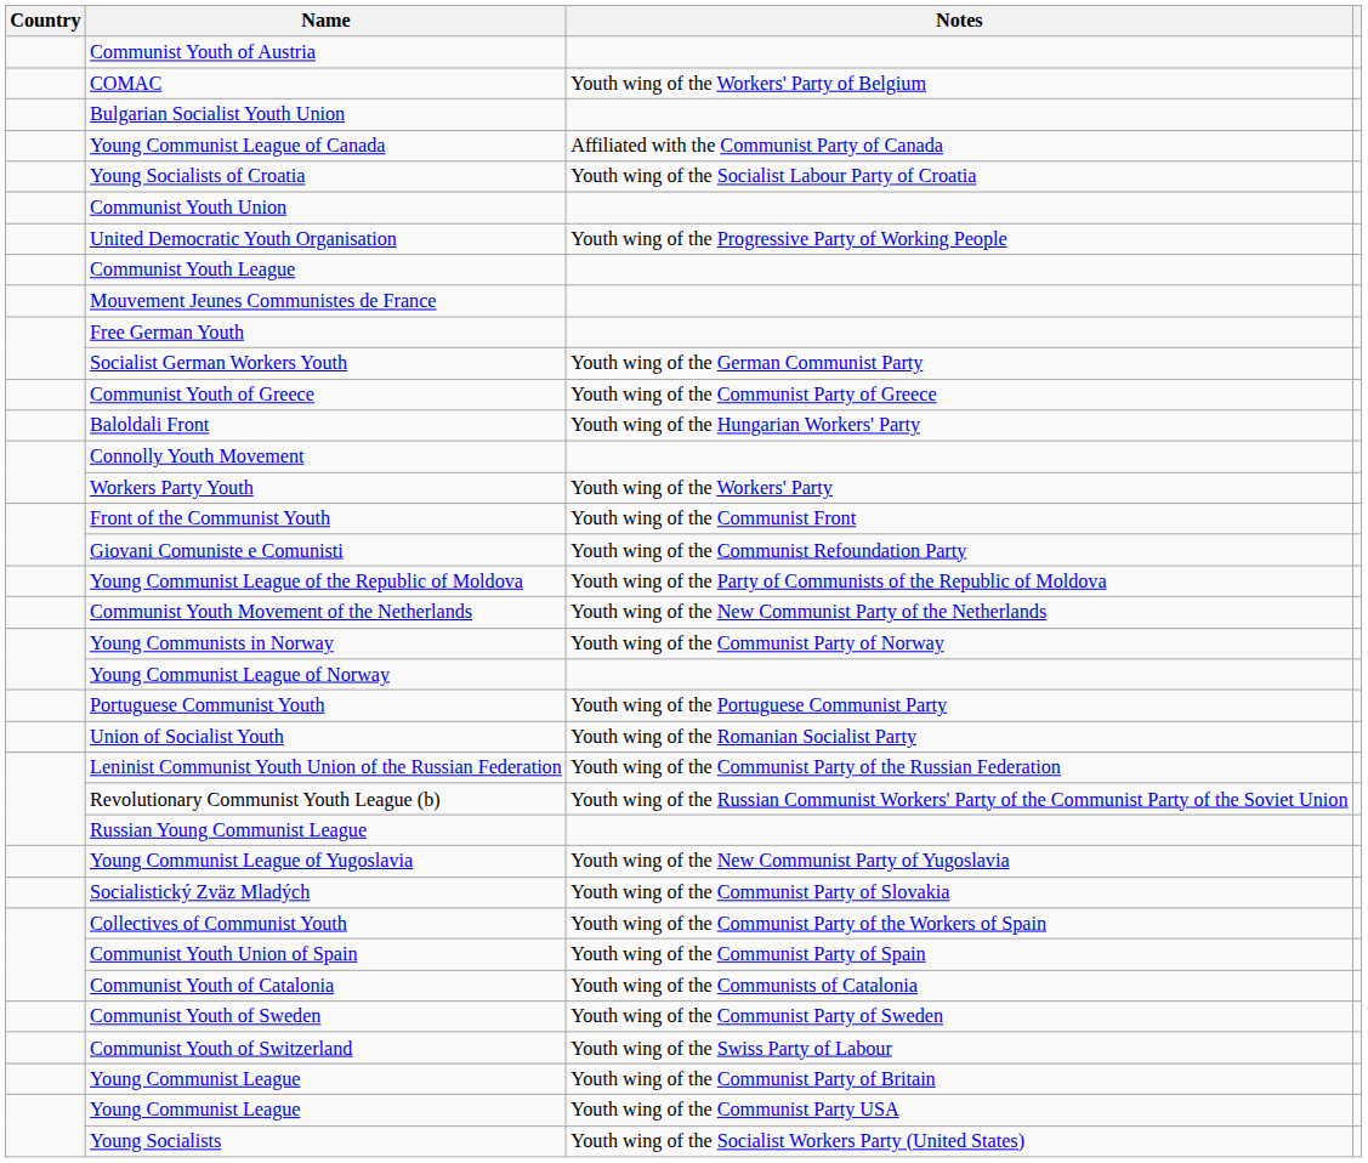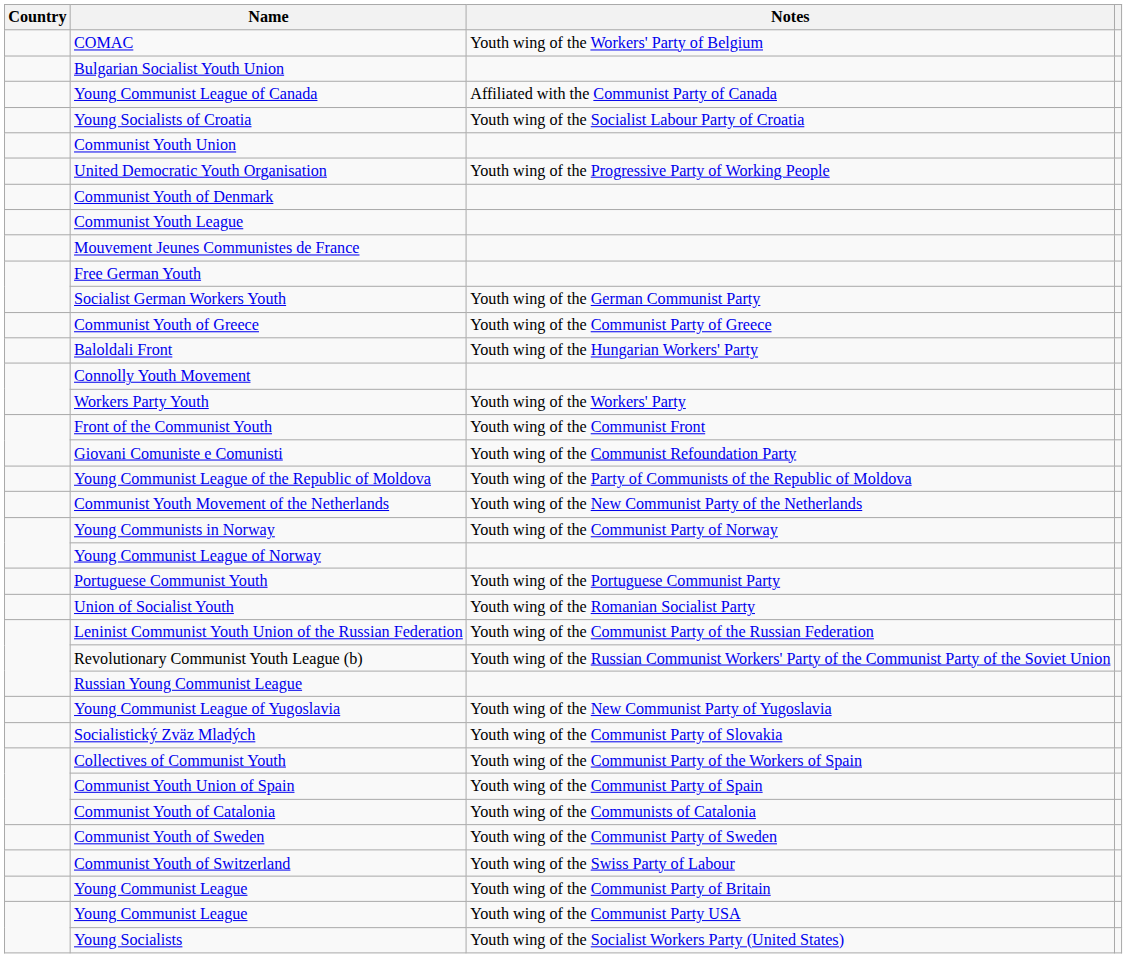 <table class="wikitable">
 <tr>
 <th>Country</th>
 <th>Name</th>
 <th>Notes</th>
 <th></th>
-</tr>
-<tr>
-<td></td>
-<td><a href='#'>Communist Youth of Austria</a></td>
-<td></td>
-<td></td>
 </tr>
 <tr>
 <td></td>
 <td><a href='#'>COMAC</a></td>
 <td>Youth wing of the <a href='#'>Workers' Party of Belgium</a></td>
 <td></td>
 </tr>
 <tr>
 <td></td>
 <td><a href='#'>Bulgarian Socialist Youth Union</a></td>
 <td></td>
 <td></td>
 </tr>
 <tr>
 <td></td>
 <td><a href='#'>Young Communist League of Canada</a></td>
 <td>Affiliated with the <a href='#'>Communist Party of Canada</a></td>
 <td></td>
 </tr>
 <tr>
 <td></td>
 <td><a href='#'>Young Socialists of Croatia</a></td>
 <td>Youth wing of the <a href='#'>Socialist Labour Party of Croatia</a></td>
 <td></td>
 </tr>
 <tr>
 <td></td>
 <td><a href='#'>Communist Youth Union</a></td>
 <td></td>
 <td></td>
 </tr>
 <tr>
 <td></td>
 <td><a href='#'>United Democratic Youth Organisation</a></td>
 <td>Youth wing of the <a href='#'>Progressive Party of Working People</a></td>
+<td></td>
+</tr>
+<tr>
+<td></td>
+<td><a href='#'>Communist Youth of Denmark</a></td>
+<td></td>
 <td></td>
 </tr>
 <tr>
 <td></td>
 <td><a href='#'>Communist Youth League</a></td>
 <td></td>
 <td></td>
 </tr>
 <tr>
 <td></td>
 <td><a href='#'>Mouvement Jeunes Communistes de France</a></td>
 <td></td>
 <td></td>
 </tr>
 <tr>
 <td rowspan=2></td>
 <td><a href='#'>Free German Youth</a></td>
 <td></td>
 <td></td>
 </tr>
 <tr>
 <td><a href='#'>Socialist German Workers Youth</a></td>
 <td>Youth wing of the <a href='#'>German Communist Party</a></td>
 <td></td>
 </tr>
 <tr>
 <td></td>
 <td><a href='#'>Communist Youth of Greece</a></td>
 <td>Youth wing of the <a href='#'>Communist Party of Greece</a></td>
 <td></td>
 </tr>
 <tr>
 <td></td>
 <td><a href='#'>Baloldali Front</a></td>
 <td>Youth wing of the <a href='#'>Hungarian Workers' Party</a></td>
 <td></td>
 </tr>
 <tr>
 <td rowspan=2></td>
 <td><a href='#'>Connolly Youth Movement</a></td>
 <td></td>
 <td></td>
 </tr>
 <tr>
 <td><a href='#'>Workers Party Youth</a></td>
 <td>Youth wing of the <a href='#'>Workers' Party</a></td>
 <td></td>
 </tr>
 <tr>
 <td rowspan="2"></td>
 <td><a href='#'>Front of the Communist Youth</a></td>
 <td>Youth wing of the <a href='#'>Communist Front</a></td>
 <td></td>
 </tr>
 <tr>
 <td><a href='#'>Giovani Comuniste e Comunisti</a></td>
 <td>Youth wing of the <a href='#'>Communist Refoundation Party</a></td>
 <td></td>
 </tr>
 <tr>
 <td></td>
 <td><a href='#'>Young Communist League of the Republic of Moldova</a></td>
 <td>Youth wing of the <a href='#'>Party of Communists of the Republic of Moldova</a></td>
 <td></td>
 </tr>
 <tr>
 <td></td>
 <td><a href='#'>Communist Youth Movement of the Netherlands</a></td>
 <td>Youth wing of the <a href='#'>New Communist Party of the Netherlands</a></td>
 <td></td>
 </tr>
 <tr>
 <td rowspan="2"></td>
 <td><a href='#'>Young Communists in Norway</a></td>
 <td>Youth wing of the <a href='#'>Communist Party of Norway</a></td>
 <td></td>
 </tr>
 <tr>
 <td><a href='#'>Young Communist League of Norway</a></td>
 <td></td>
 <td></td>
 </tr>
 <tr>
 <td></td>
 <td><a href='#'>Portuguese Communist Youth</a></td>
 <td>Youth wing of the <a href='#'>Portuguese Communist Party</a></td>
 <td></td>
 </tr>
 <tr>
 <td></td>
 <td><a href='#'>Union of Socialist Youth</a></td>
 <td>Youth wing of the <a href='#'>Romanian Socialist Party</a></td>
 <td></td>
 </tr>
 <tr>
 <td rowspan="3"></td>
 <td><a href='#'>Leninist Communist Youth Union of the Russian Federation</a></td>
 <td>Youth wing of the <a href='#'>Communist Party of the Russian Federation</a></td>
 <td></td>
 </tr>
 <tr>
 <td>Revolutionary Communist Youth League (b)</td>
 <td>Youth wing of the <a href='#'>Russian Communist Workers' Party of the Communist Party of the Soviet Union</a></td>
 <td></td>
 </tr>
 <tr>
 <td><a href='#'>Russian Young Communist League</a></td>
 <td></td>
 <td></td>
 </tr>
 <tr>
 <td></td>
 <td><a href='#'>Young Communist League of Yugoslavia</a></td>
 <td>Youth wing of the <a href='#'>New Communist Party of Yugoslavia</a></td>
 <td></td>
 </tr>
 <tr>
 <td></td>
 <td><a href='#'>Socialistický Zväz Mladých</a></td>
 <td>Youth wing of the <a href='#'>Communist Party of Slovakia</a></td>
 <td></td>
 </tr>
 <tr>
 <td rowspan="3"></td>
 <td><a href='#'>Collectives of Communist Youth</a></td>
 <td>Youth wing of the <a href='#'>Communist Party of the Workers of Spain</a></td>
 <td></td>
 </tr>
 <tr>
 <td><a href='#'>Communist Youth Union of Spain</a></td>
 <td>Youth wing of the <a href='#'>Communist Party of Spain</a></td>
 <td></td>
 </tr>
 <tr>
 <td><a href='#'>Communist Youth of Catalonia</a></td>
 <td>Youth wing of the <a href='#'>Communists of Catalonia</a></td>
 <td></td>
 </tr>
 <tr>
 <td></td>
 <td><a href='#'>Communist Youth of Sweden</a></td>
 <td>Youth wing of the <a href='#'>Communist Party of Sweden</a></td>
 <td></td>
 </tr>
 <tr>
 <td></td>
 <td><a href='#'>Communist Youth of Switzerland</a></td>
 <td>Youth wing of the <a href='#'>Swiss Party of Labour</a></td>
 <td></td>
 </tr>
 <tr>
 <td></td>
 <td><a href='#'>Young Communist League</a></td>
 <td>Youth wing of the <a href='#'>Communist Party of Britain</a></td>
 <td></td>
 </tr>
 <tr>
 <td rowspan="2"></td>
 <td><a href='#'>Young Communist League</a></td>
 <td>Youth wing of the <a href='#'>Communist Party USA</a></td>
 <td></td>
 </tr>
 <tr>
 <td><a href='#'>Young Socialists</a></td>
 <td>Youth wing of the <a href='#'>Socialist Workers Party (United States)</a></td>
 <td></td>
 </tr>
 </table>
